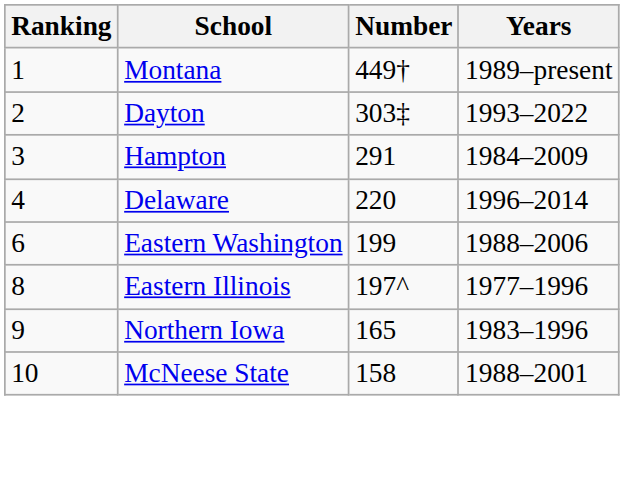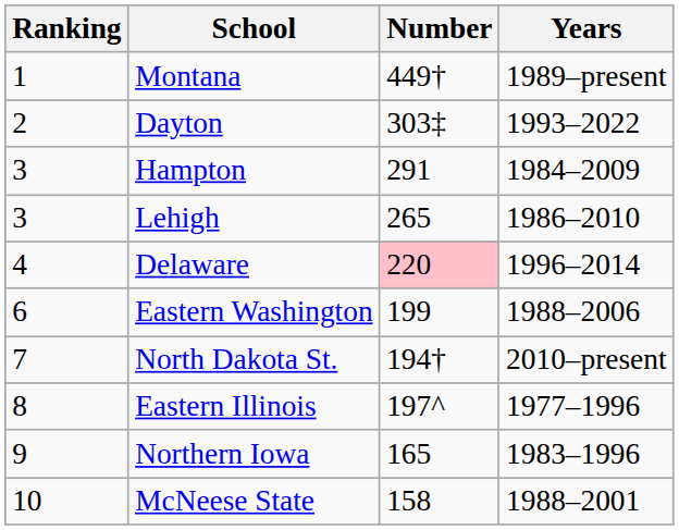 <table class="wikitable">
 <tr>
 <th>Ranking</th>
 <th>School</th>
 <th>Number</th>
 <th>Years</th>
 </tr>
 <tr>
 <td>1</td>
 <td><a href='#'>Montana</a></td>
 <td>449†</td>
 <td>1989–present</td>
 </tr>
 <tr>
 <td>2</td>
 <td><a href='#'>Dayton</a></td>
 <td>303‡</td>
 <td>1993–2022</td>
 </tr>
 <tr>
 <td>3</td>
 <td><a href='#'>Hampton</a></td>
 <td>291</td>
 <td>1984–2009</td>
 </tr>
 <tr>
+<td>3</td>
+<td><a href='#'>Lehigh</a></td>
+<td>265</td>
+<td>1986–2010</td>
+</tr>
+<tr>
 <td>4</td>
 <td><a href='#'>Delaware</a></td>
-<td>220</td>
+<td style="background: pink;">220</td>
 <td>1996–2014</td>
 </tr>
 <tr>
 <td>6</td>
 <td><a href='#'>Eastern Washington</a></td>
 <td>199</td>
 <td>1988–2006</td>
+</tr>
+<tr>
+<td>7</td>
+<td><a href='#'>North Dakota St.</a></td>
+<td>194†</td>
+<td>2010–present</td>
 </tr>
 <tr>
 <td>8</td>
 <td><a href='#'>Eastern Illinois</a></td>
 <td>197^</td>
 <td>1977–1996</td>
 </tr>
 <tr>
 <td>9</td>
 <td><a href='#'>Northern Iowa</a></td>
 <td>165</td>
 <td>1983–1996</td>
 </tr>
 <tr>
 <td>10</td>
 <td><a href='#'>McNeese State</a></td>
 <td>158</td>
 <td>1988–2001</td>
 </tr>
 </table>
